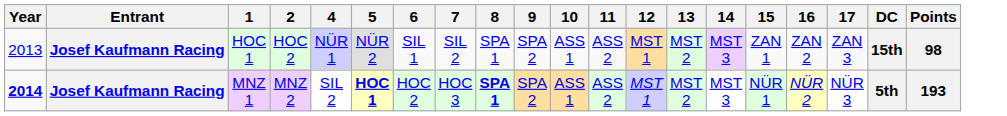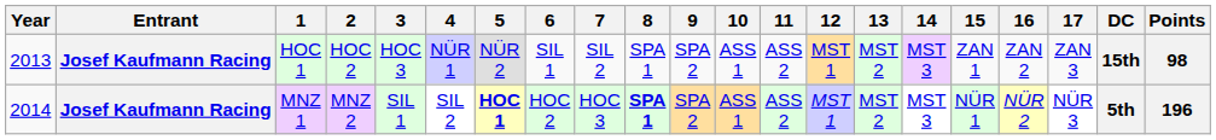 <table class="wikitable" style="text-align:center; font-size:85%">
 <tr>
 <th>Year</th>
 <th>Entrant</th>
 <th>1</th>
 <th>2</th>
+<th>3</th>
 <th>4</th>
 <th>5</th>
 <th>6</th>
 <th>7</th>
 <th>8</th>
 <th>9</th>
 <th>10</th>
 <th>11</th>
 <th>12</th>
 <th>13</th>
 <th>14</th>
 <th>15</th>
 <th>16</th>
 <th>17</th>
 <th>DC</th>
 <th>Points</th>
 </tr>
 <tr>
 <td><a href='#'>2013</a></td>
 <th><a href='#'>Josef Kaufmann Racing</a></th>
 <td style="background:#dfffdf;"><a href='#'>HOC<br>1</a><br></td>
 <td style="background:#dfffdf;"><a href='#'>HOC<br>2</a><br></td>
+<td style="background:#dfffdf;"><a href='#'>HOC<br>3</a><br></td>
 <td style="background:#cfcfff;"><a href='#'>NÜR<br>1</a><br></td>
 <td style="background:#dfdfdf;"><a href='#'>NÜR<br>2</a><br></td>
 <td style="background:#;"><a href='#'>SIL<br>1</a><br></td>
 <td style="background:#;"><a href='#'>SIL<br>2</a><br></td>
 <td style="background:#;"><a href='#'>SPA<br>1</a><br></td>
 <td style="background:#;"><a href='#'>SPA<br>2</a><br></td>
 <td style="background:#;"><a href='#'>ASS<br>1</a><br></td>
 <td style="background:#;"><a href='#'>ASS<br>2</a><br></td>
 <td style="background:#ffdf9f;"><a href='#'>MST<br>1</a><br></td>
 <td style="background:#dfffdf;"><a href='#'>MST<br>2</a><br></td>
 <td style="background:#efcfff;"><a href='#'>MST<br>3</a><br></td>
 <td style="background:#;"><a href='#'>ZAN<br>1</a><br></td>
 <td style="background:#;"><a href='#'>ZAN<br>2</a><br></td>
 <td style="background:#;"><a href='#'>ZAN<br>3</a><br></td>
 <th>15th</th>
 <th>98</th>
 </tr>
 <tr>
-<td><strong><a href='#'>2014</a></strong></td>
+<td><a href='#'>2014</a></td>
 <th nowrap><a href='#'>Josef Kaufmann Racing</a></th>
 <td style="background:#efcfff;"><a href='#'>MNZ<br>1</a><br></td>
 <td style="background:#efcfff;"><a href='#'>MNZ<br>2</a><br></td>
+<td style="background:#dfffdf;"><a href='#'>SIL<br>1</a><br></td>
 <td style="background:#ffffff;"><a href='#'>SIL<br>2</a><br></td>
 <td style="background:#ffffbf;"><strong><a href='#'>HOC<br>1</a></strong><br></td>
 <td style="background:#dfffdf;"><a href='#'>HOC<br>2</a><br></td>
 <td style="background:#dfffdf;"><a href='#'>HOC<br>3</a><br></td>
 <td style="background:#dfffdf;"><strong><a href='#'>SPA<br>1</a><br></strong></td>
 <td style="background:#ffdf9f;"><a href='#'>SPA<br>2</a><br></td>
 <td style="background:#ffdf9f;"><a href='#'>ASS<br>1</a><br></td>
 <td style="background:#dfffdf;"><a href='#'>ASS<br>2</a><br></td>
 <td style="background:#cfcfff;"><em><a href='#'>MST<br>1</a></em><br></td>
 <td style="background:#dfffdf;"><a href='#'>MST<br>2</a><br></td>
 <td style="background:#FFFFFF;"><a href='#'>MST<br>3</a><br></td>
 <td style="background:#dfffdf;"><a href='#'>NÜR<br>1</a><br></td>
 <td style="background:#ffffbf;"><em><a href='#'>NÜR<br>2</a></em><br></td>
 <td style="background:#FFFFFF;"><a href='#'>NÜR<br>3</a><br></td>
 <th>5th</th>
-<th>193</th>
+<th>196</th>
 </tr>
 </table>
